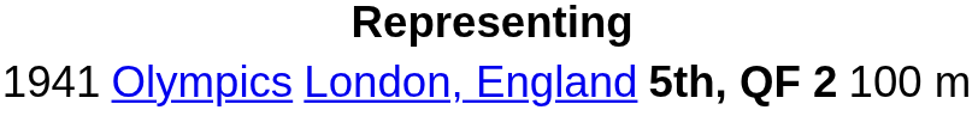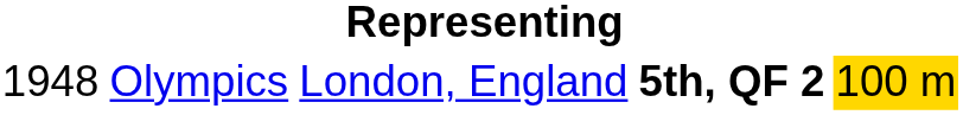 <table>
 <tr>
 <th colspan="6">Representing </th>
 </tr>
 <tr>
-<td>1941</td>
+<td>1948</td>
 <td><a href='#'>Olympics</a></td>
 <td><a href='#'>London, England</a></td>
 <td><strong>5th, QF 2</strong></td>
-<td>100 m</td>
+<td style="background: gold;">100 m</td>
 <td><a href='#'></a></td>
 </tr>
 </table>
